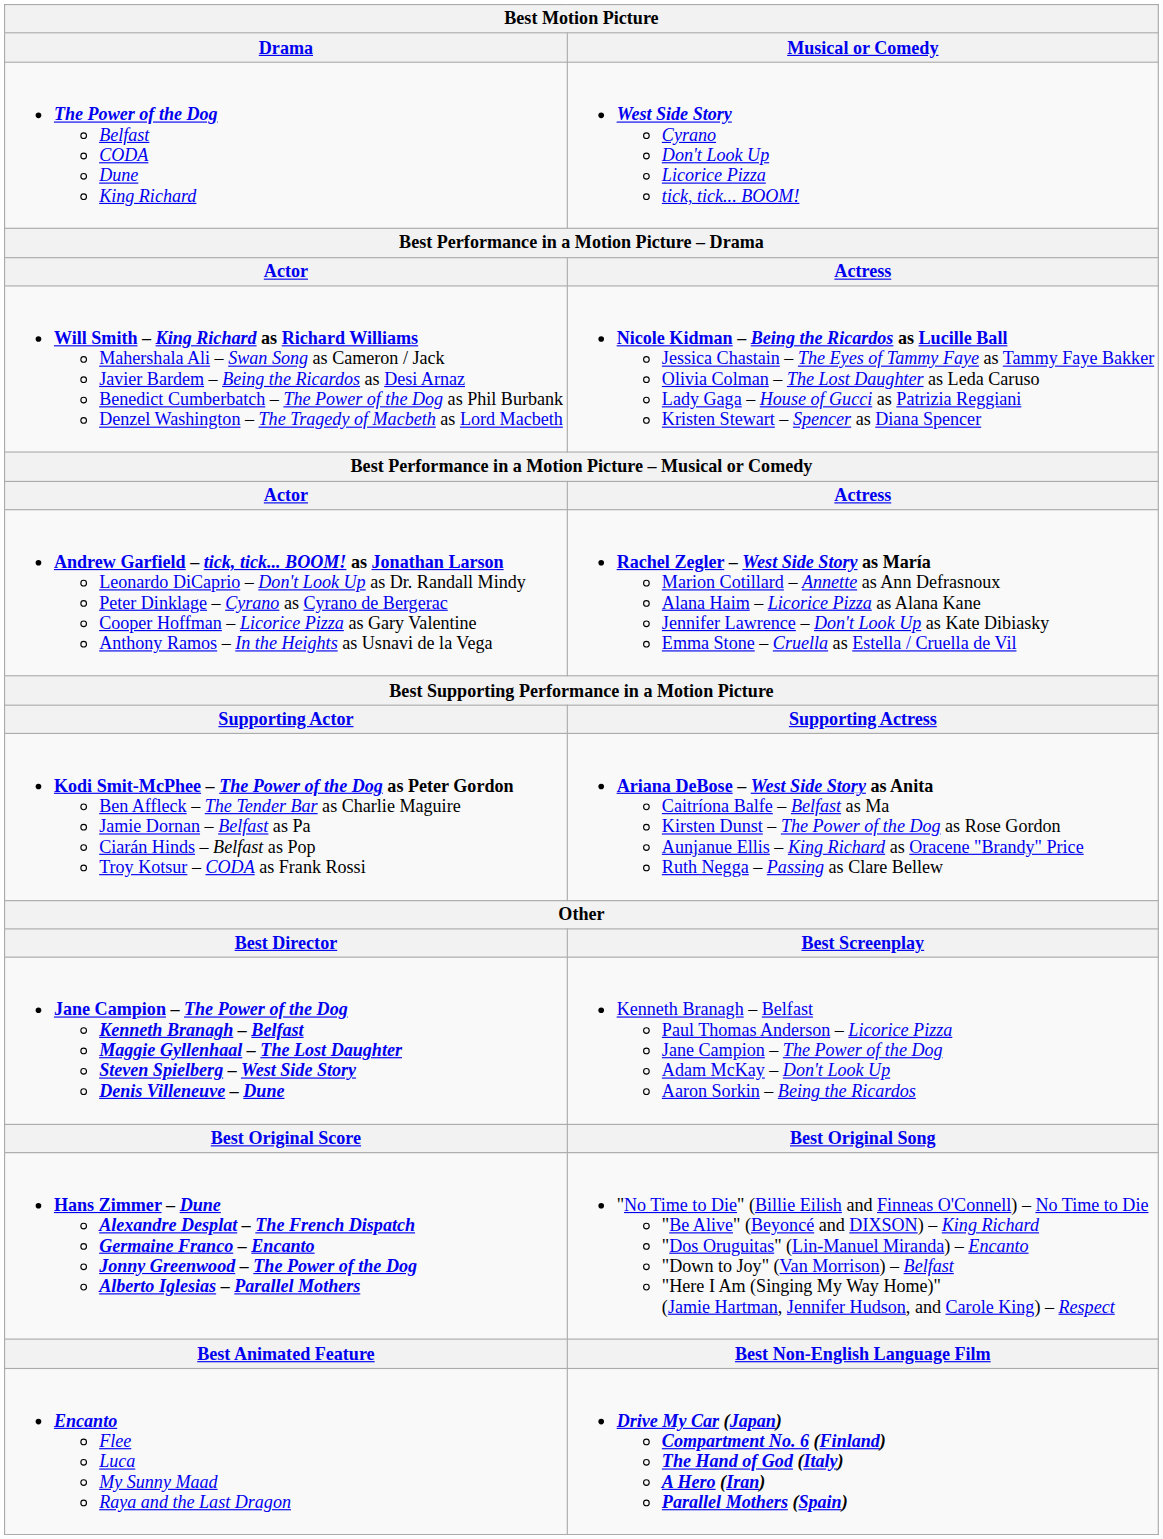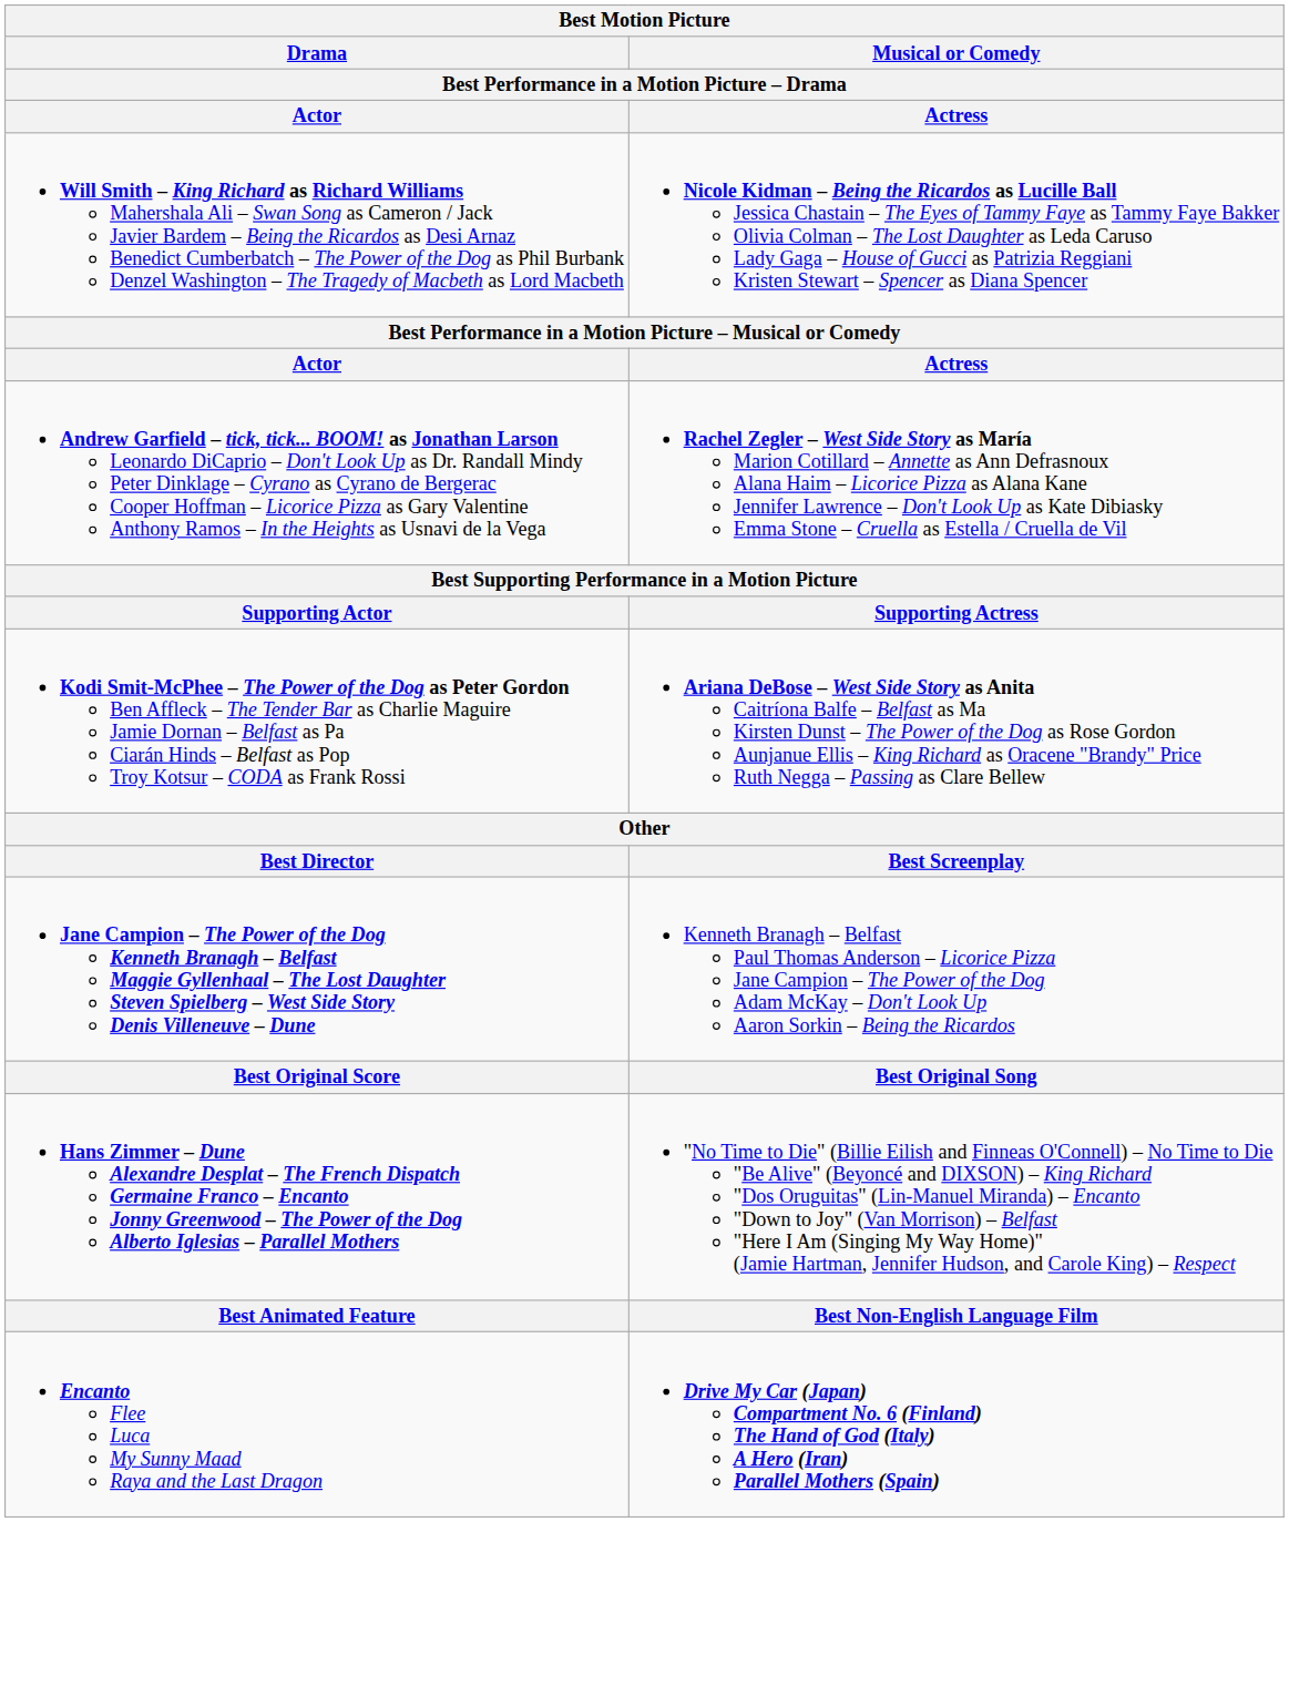 <table class=wikitable style="width=100%">
 <tr>
 <th colspan=2>Best Motion Picture</th>
 </tr>
 <tr>
 <th style="width=50%"><a href='#'>Drama</a></th>
 <th style="width=50%"><a href='#'>Musical or Comedy</a></th>
-</tr>
-<tr>
-<td valign="top"><br><ul><li><strong><em><a href='#'>The Power of the Dog</a></em></strong><ul><li><em><a href='#'>Belfast</a></em></li><li><em><a href='#'>CODA</a></em></li><li><em><a href='#'>Dune</a></em></li><li><em><a href='#'>King Richard</a></em></li></ul></li></ul></td>
-<td valign="top"><br><ul><li><strong><em><a href='#'>West Side Story</a></em></strong><ul><li><em><a href='#'>Cyrano</a></em></li><li><em><a href='#'>Don't Look Up</a></em></li><li><em><a href='#'>Licorice Pizza</a></em></li><li><em><a href='#'>tick, tick... BOOM!</a></em></li></ul></li></ul></td>
 </tr>
 <tr>
 <th colspan=2>Best Performance in a Motion Picture – Drama</th>
 </tr>
 <tr>
 <th><a href='#'>Actor</a></th>
 <th><a href='#'>Actress</a></th>
 </tr>
 <tr>
 <td valign="top"><br><ul><li><strong><a href='#'>Will Smith</a> – <em><a href='#'>King Richard</a></em> as <a href='#'>Richard Williams</a></strong><ul><li><a href='#'>Mahershala Ali</a> – <em><a href='#'>Swan Song</a></em> as Cameron / Jack</li><li><a href='#'>Javier Bardem</a> – <em><a href='#'>Being the Ricardos</a></em> as <a href='#'>Desi Arnaz</a></li><li><a href='#'>Benedict Cumberbatch</a> – <em><a href='#'>The Power of the Dog</a></em> as Phil Burbank</li><li><a href='#'>Denzel Washington</a> – <em><a href='#'>The Tragedy of Macbeth</a></em> as <a href='#'>Lord Macbeth</a></li></ul></li></ul></td>
 <td valign="top"><br><ul><li><strong><a href='#'>Nicole Kidman</a> – <em><a href='#'>Being the Ricardos</a></em> as <a href='#'>Lucille Ball</a></strong><ul><li><a href='#'>Jessica Chastain</a> – <em><a href='#'>The Eyes of Tammy Faye</a></em> as <a href='#'>Tammy Faye Bakker</a></li><li><a href='#'>Olivia Colman</a> – <em><a href='#'>The Lost Daughter</a></em> as Leda Caruso</li><li><a href='#'>Lady Gaga</a> – <em><a href='#'>House of Gucci</a></em> as <a href='#'>Patrizia Reggiani</a></li><li><a href='#'>Kristen Stewart</a> – <em><a href='#'>Spencer</a></em> as <a href='#'>Diana Spencer</a></li></ul></li></ul></td>
 </tr>
 <tr>
 <th colspan=2>Best Performance in a Motion Picture – Musical or Comedy</th>
 </tr>
 <tr>
 <th><a href='#'>Actor</a></th>
 <th><a href='#'>Actress</a></th>
 </tr>
 <tr>
 <td valign="top"><br><ul><li><strong><a href='#'>Andrew Garfield</a> – <em><a href='#'>tick, tick... BOOM!</a></em> as <a href='#'>Jonathan Larson</a></strong><ul><li><a href='#'>Leonardo DiCaprio</a> – <em><a href='#'>Don't Look Up</a></em> as Dr. Randall Mindy</li><li><a href='#'>Peter Dinklage</a> – <em><a href='#'>Cyrano</a></em> as <a href='#'>Cyrano de Bergerac</a></li><li><a href='#'>Cooper Hoffman</a> – <em><a href='#'>Licorice Pizza</a></em> as Gary Valentine</li><li><a href='#'>Anthony Ramos</a> – <em><a href='#'>In the Heights</a></em> as Usnavi de la Vega</li></ul></li></ul></td>
 <td valign="top"><br><ul><li><strong><a href='#'>Rachel Zegler</a> – <em><a href='#'>West Side Story</a></em> as María</strong><ul><li><a href='#'>Marion Cotillard</a> – <em><a href='#'>Annette</a></em> as Ann Defrasnoux</li><li><a href='#'>Alana Haim</a> – <em><a href='#'>Licorice Pizza</a></em> as Alana Kane</li><li><a href='#'>Jennifer Lawrence</a> – <em><a href='#'>Don't Look Up</a></em> as Kate Dibiasky</li><li><a href='#'>Emma Stone</a> – <em><a href='#'>Cruella</a></em> as <a href='#'>Estella / Cruella de Vil</a></li></ul></li></ul></td>
 </tr>
 <tr>
 <th colspan=2>Best Supporting Performance in a Motion Picture</th>
 </tr>
 <tr>
 <th><a href='#'>Supporting Actor</a></th>
 <th><a href='#'>Supporting Actress</a></th>
 </tr>
 <tr>
 <td valign="top"><br><ul><li><strong><a href='#'>Kodi Smit-McPhee</a> – <em><a href='#'>The Power of the Dog</a></em> as Peter Gordon</strong><ul><li><a href='#'>Ben Affleck</a> – <em><a href='#'>The Tender Bar</a></em> as Charlie Maguire</li><li><a href='#'>Jamie Dornan</a> – <em><a href='#'>Belfast</a></em> as Pa</li><li><a href='#'>Ciarán Hinds</a> – <em>Belfast</em> as Pop</li><li><a href='#'>Troy Kotsur</a> – <em><a href='#'>CODA</a></em> as Frank Rossi</li></ul></li></ul></td>
 <td valign="top"><br><ul><li><strong><a href='#'>Ariana DeBose</a> – <em><a href='#'>West Side Story</a></em> as Anita</strong><ul><li><a href='#'>Caitríona Balfe</a> – <em><a href='#'>Belfast</a></em> as Ma</li><li><a href='#'>Kirsten Dunst</a> – <em><a href='#'>The Power of the Dog</a></em> as Rose Gordon</li><li><a href='#'>Aunjanue Ellis</a> – <em><a href='#'>King Richard</a></em> as <a href='#'>Oracene "Brandy" Price</a></li><li><a href='#'>Ruth Negga</a> – <em><a href='#'>Passing</a></em> as Clare Bellew</li></ul></li></ul></td>
 </tr>
 <tr>
 <th colspan=2>Other</th>
 </tr>
 <tr>
 <th><a href='#'>Best Director</a></th>
 <th><a href='#'>Best Screenplay</a></th>
 </tr>
 <tr>
 <td valign="top"><br><ul><li><strong><a href='#'>Jane Campion</a> – <em><a href='#'>The Power of the Dog</a><strong><em><ul><li><a href='#'>Kenneth Branagh</a> – </em><a href='#'>Belfast</a><em></li><li><a href='#'>Maggie Gyllenhaal</a> – </em><a href='#'>The Lost Daughter</a><em></li><li><a href='#'>Steven Spielberg</a> – </em><a href='#'>West Side Story</a><em></li><li><a href='#'>Denis Villeneuve</a> – </em><a href='#'>Dune</a><em></li></ul></li></ul></td>
 <td valign="top"><br><ul><li></strong><a href='#'>Kenneth Branagh</a> – </em><a href='#'>Belfast</a></em></strong><ul><li><a href='#'>Paul Thomas Anderson</a> – <em><a href='#'>Licorice Pizza</a></em></li><li><a href='#'>Jane Campion</a> – <em><a href='#'>The Power of the Dog</a></em></li><li><a href='#'>Adam McKay</a> – <em><a href='#'>Don't Look Up</a></em></li><li><a href='#'>Aaron Sorkin</a> – <em><a href='#'>Being the Ricardos</a></em></li></ul></li></ul></td>
 </tr>
 <tr>
 <th><a href='#'>Best Original Score</a></th>
 <th><a href='#'>Best Original Song</a></th>
 </tr>
 <tr>
 <td valign="top"><br><ul><li><strong><a href='#'>Hans Zimmer</a> – <em><a href='#'>Dune</a><strong><em><ul><li><a href='#'>Alexandre Desplat</a> – </em><a href='#'>The French Dispatch</a><em></li><li><a href='#'>Germaine Franco</a> – </em><a href='#'>Encanto</a><em></li><li><a href='#'>Jonny Greenwood</a> – </em><a href='#'>The Power of the Dog</a><em></li><li><a href='#'>Alberto Iglesias</a> – </em><a href='#'>Parallel Mothers</a><em></li></ul></li></ul></td>
 <td valign="top"><br><ul><li></strong>"<a href='#'>No Time to Die</a>" (<a href='#'>Billie Eilish</a> and <a href='#'>Finneas O'Connell</a>) – </em><a href='#'>No Time to Die</a></em></strong><ul><li>"<a href='#'>Be Alive</a>" (<a href='#'>Beyoncé</a> and <a href='#'>DIXSON</a>) – <em><a href='#'>King Richard</a></em></li><li>"<a href='#'>Dos Oruguitas</a>" (<a href='#'>Lin-Manuel Miranda</a>) – <em><a href='#'>Encanto</a></em></li><li>"Down to Joy" (<a href='#'>Van Morrison</a>) – <em><a href='#'>Belfast</a></em></li><li>"Here I Am (Singing My Way Home)" <br> (<a href='#'>Jamie Hartman</a>, <a href='#'>Jennifer Hudson</a>, and <a href='#'>Carole King</a>) – <em><a href='#'>Respect</a></em></li></ul></li></ul></td>
 </tr>
 <tr>
 <th><a href='#'>Best Animated Feature</a></th>
 <th><a href='#'>Best Non-English Language Film</a></th>
 </tr>
 <tr>
 <td valign="top"><br><ul><li><strong><em><a href='#'>Encanto</a></em></strong><ul><li><em><a href='#'>Flee</a></em></li><li><em><a href='#'>Luca</a></em></li><li><em><a href='#'>My Sunny Maad</a></em></li><li><em><a href='#'>Raya and the Last Dragon</a></em></li></ul></li></ul></td>
 <td valign="top"><br><ul><li><strong><em><a href='#'>Drive My Car</a><em> (<a href='#'>Japan</a>)<strong><ul><li></em><a href='#'>Compartment No. 6</a><em> (<a href='#'>Finland</a>)</li><li></em><a href='#'>The Hand of God</a><em> (<a href='#'>Italy</a>)</li><li></em><a href='#'>A Hero</a><em> (<a href='#'>Iran</a>)</li><li></em><a href='#'>Parallel Mothers</a><em> (<a href='#'>Spain</a>)</li></ul></li></ul></td>
 </tr>
 </table>
